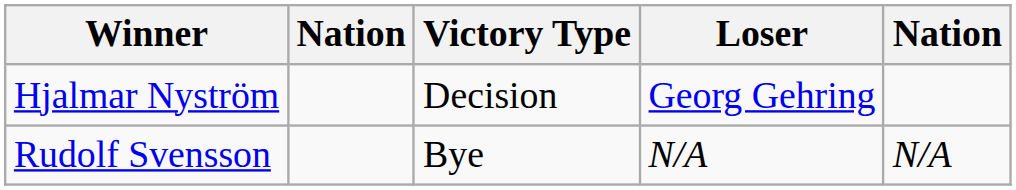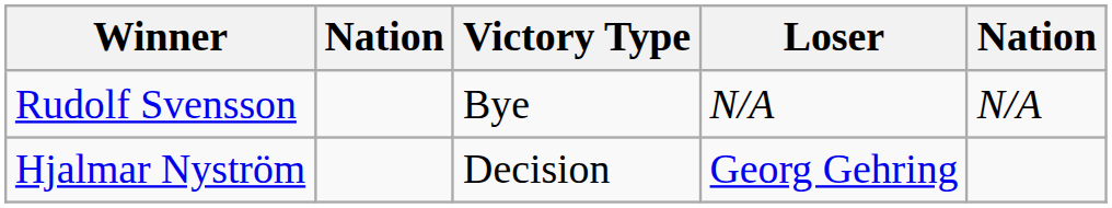 <table class="wikitable sortable" style="text-align:left;">
 <tr>
 <th>Winner</th>
 <th>Nation</th>
 <th>Victory Type</th>
 <th>Loser</th>
 <th>Nation</th>
 </tr>
 <tr>
+<td><a href='#'>Rudolf Svensson</a></td>
+<td></td>
+<td>Bye</td>
+<td><em>N/A</em></td>
+<td><em>N/A</em></td>
+</tr>
+<tr>
 <td><a href='#'>Hjalmar Nyström</a></td>
 <td></td>
 <td>Decision</td>
 <td><a href='#'>Georg Gehring</a></td>
 <td></td>
 </tr>
-<tr>
-<td><a href='#'>Rudolf Svensson</a></td>
-<td></td>
-<td>Bye</td>
-<td><em>N/A</em></td>
-<td><em>N/A</em></td>
-</tr>
 </table>
